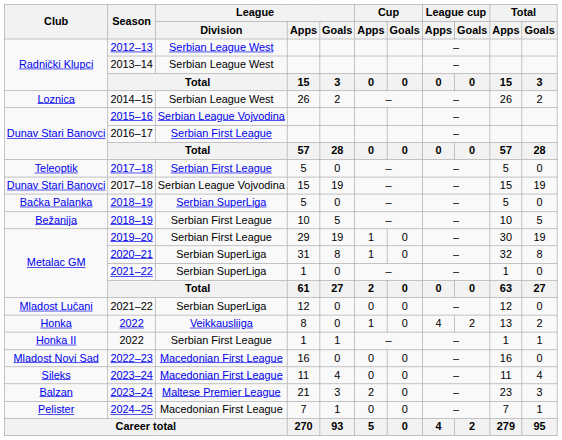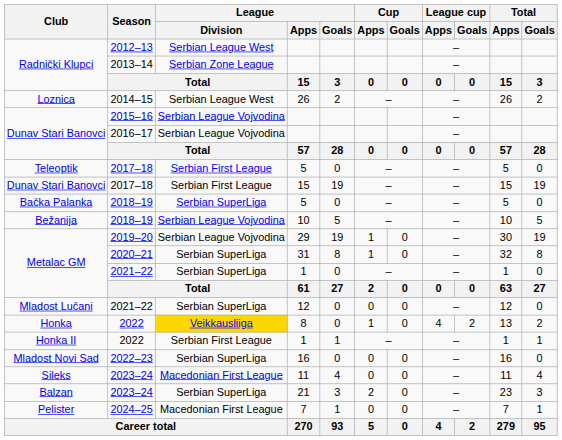 <table class="wikitable" style="text-align:center">
 <tr>
 <th rowspan="2">Club</th>
 <th rowspan="2">Season</th>
 <th colspan="3">League</th>
 <th colspan="2">Cup</th>
 <th colspan="2">League cup</th>
 <th colspan="2">Total</th>
 </tr>
 <tr>
 <th>Division</th>
 <th>Apps</th>
 <th>Goals</th>
 <th>Apps</th>
 <th>Goals</th>
 <th>Apps</th>
 <th>Goals</th>
 <th>Apps</th>
 <th>Goals</th>
 </tr>
 <tr>
 <td rowspan=3><a href='#'>Radnički Klupci</a></td>
 <td><a href='#'>2012–13</a></td>
 <td><a href='#'>Serbian League West</a></td>
 <td></td>
 <td></td>
 <td></td>
 <td></td>
 <td colspan=2>–</td>
 <td></td>
 <td></td>
 </tr>
 <tr>
 <td>2013–14</td>
-<td>Serbian League West</td>
+<td><a href='#'>Serbian Zone League</a></td>
 <td></td>
 <td></td>
 <td></td>
 <td></td>
 <td colspan=2>–</td>
 <td></td>
 <td></td>
 </tr>
 <tr>
 <th colspan=2>Total</th>
 <th>15</th>
 <th>3</th>
 <th>0</th>
 <th>0</th>
 <th>0</th>
 <th>0</th>
 <th>15</th>
 <th>3</th>
 </tr>
 <tr>
 <td><a href='#'>Loznica</a></td>
 <td>2014–15</td>
 <td>Serbian League West</td>
 <td>26</td>
 <td>2</td>
 <td colspan=2>–</td>
 <td colspan=2>–</td>
 <td>26</td>
 <td>2</td>
 </tr>
 <tr>
 <td rowspan=3><a href='#'>Dunav Stari Banovci</a></td>
 <td><a href='#'>2015–16</a></td>
 <td><a href='#'>Serbian League Vojvodina</a></td>
 <td></td>
 <td></td>
 <td></td>
 <td></td>
 <td colspan=2>–</td>
 <td></td>
 <td></td>
 </tr>
 <tr>
 <td>2016–17</td>
-<td><a href='#'>Serbian First League</a></td>
+<td>Serbian League Vojvodina</td>
 <td></td>
 <td></td>
 <td></td>
 <td></td>
 <td colspan=2>–</td>
 <td></td>
 <td></td>
 </tr>
 <tr>
 <th colspan=2>Total</th>
 <th>57</th>
 <th>28</th>
 <th>0</th>
 <th>0</th>
 <th>0</th>
 <th>0</th>
 <th>57</th>
 <th>28</th>
 </tr>
 <tr>
 <td><a href='#'>Teleoptik</a></td>
 <td><a href='#'>2017–18</a></td>
 <td><a href='#'>Serbian First League</a></td>
 <td>5</td>
 <td>0</td>
 <td colspan=2>–</td>
 <td colspan=2>–</td>
 <td>5</td>
 <td>0</td>
 </tr>
 <tr>
 <td><a href='#'>Dunav Stari Banovci</a></td>
 <td>2017–18</td>
-<td>Serbian League Vojvodina</td>
+<td>Serbian First League</td>
 <td>15</td>
 <td>19</td>
 <td colspan=2>–</td>
 <td colspan=2>–</td>
 <td>15</td>
 <td>19</td>
 </tr>
 <tr>
 <td><a href='#'>Bačka Palanka</a></td>
 <td><a href='#'>2018–19</a></td>
 <td><a href='#'>Serbian SuperLiga</a></td>
 <td>5</td>
 <td>0</td>
 <td colspan=2>–</td>
 <td colspan=2>–</td>
 <td>5</td>
 <td>0</td>
 </tr>
 <tr>
 <td><a href='#'>Bežanija</a></td>
 <td><a href='#'>2018–19</a></td>
-<td>Serbian First League</td>
+<td><a href='#'>Serbian League Vojvodina</a></td>
 <td>10</td>
 <td>5</td>
 <td colspan=2>–</td>
 <td colspan=2>–</td>
 <td>10</td>
 <td>5</td>
 </tr>
 <tr>
 <td rowspan=4><a href='#'>Metalac GM</a></td>
 <td><a href='#'>2019–20</a></td>
-<td>Serbian First League</td>
+<td>Serbian League Vojvodina</td>
 <td>29</td>
 <td>19</td>
 <td>1</td>
 <td>0</td>
 <td colspan=2>–</td>
 <td>30</td>
 <td>19</td>
 </tr>
 <tr>
 <td><a href='#'>2020–21</a></td>
 <td>Serbian SuperLiga</td>
 <td>31</td>
 <td>8</td>
 <td>1</td>
 <td>0</td>
 <td colspan=2>–</td>
 <td>32</td>
 <td>8</td>
 </tr>
 <tr>
 <td><a href='#'>2021–22</a></td>
 <td>Serbian SuperLiga</td>
 <td>1</td>
 <td>0</td>
 <td colspan=2>–</td>
 <td colspan=2>–</td>
 <td>1</td>
 <td>0</td>
 </tr>
 <tr>
 <th colspan=2>Total</th>
 <th>61</th>
 <th>27</th>
 <th>2</th>
 <th>0</th>
 <th>0</th>
 <th>0</th>
 <th>63</th>
 <th>27</th>
 </tr>
 <tr>
 <td><a href='#'>Mladost Lučani</a></td>
 <td>2021–22</td>
 <td>Serbian SuperLiga</td>
 <td>12</td>
 <td>0</td>
 <td>0</td>
 <td>0</td>
 <td colspan=2>–</td>
 <td>12</td>
 <td>0</td>
 </tr>
 <tr>
 <td><a href='#'>Honka</a></td>
 <td><a href='#'>2022</a></td>
-<td><a href='#'>Veikkausliiga</a></td>
+<td style="background: gold;"><a href='#'>Veikkausliiga</a></td>
 <td>8</td>
 <td>0</td>
 <td>1</td>
 <td>0</td>
 <td>4</td>
 <td>2</td>
 <td>13</td>
 <td>2</td>
 </tr>
 <tr>
 <td><a href='#'>Honka II</a></td>
 <td>2022</td>
 <td>Serbian First League</td>
 <td>1</td>
 <td>1</td>
 <td colspan=2>–</td>
 <td colspan=2>–</td>
 <td>1</td>
 <td>1</td>
 </tr>
 <tr>
 <td><a href='#'>Mladost Novi Sad</a></td>
 <td><a href='#'>2022–23</a></td>
-<td><a href='#'>Macedonian First League</a></td>
+<td>Serbian SuperLiga</td>
 <td>16</td>
 <td>0</td>
 <td>0</td>
 <td>0</td>
 <td colspan=2>–</td>
 <td>16</td>
 <td>0</td>
 </tr>
 <tr>
 <td><a href='#'>Sileks</a></td>
 <td><a href='#'>2023–24</a></td>
 <td><a href='#'>Macedonian First League</a></td>
 <td>11</td>
 <td>4</td>
 <td>0</td>
 <td>0</td>
 <td colspan=2>–</td>
 <td>11</td>
 <td>4</td>
 </tr>
 <tr>
 <td><a href='#'>Balzan</a></td>
 <td><a href='#'>2023–24</a></td>
-<td><a href='#'>Maltese Premier League</a></td>
+<td>Serbian SuperLiga</td>
 <td>21</td>
 <td>3</td>
 <td>2</td>
 <td>0</td>
 <td colspan=2>–</td>
 <td>23</td>
 <td>3</td>
 </tr>
 <tr>
 <td><a href='#'>Pelister</a></td>
 <td><a href='#'>2024–25</a></td>
 <td>Macedonian First League</td>
 <td>7</td>
 <td>1</td>
 <td>0</td>
 <td>0</td>
 <td colspan=2>–</td>
 <td>7</td>
 <td>1</td>
 </tr>
 <tr>
 <th colspan="3">Career total</th>
 <th>270</th>
 <th>93</th>
 <th>5</th>
 <th>0</th>
 <th>4</th>
 <th>2</th>
 <th>279</th>
 <th>95</th>
 </tr>
 </table>
